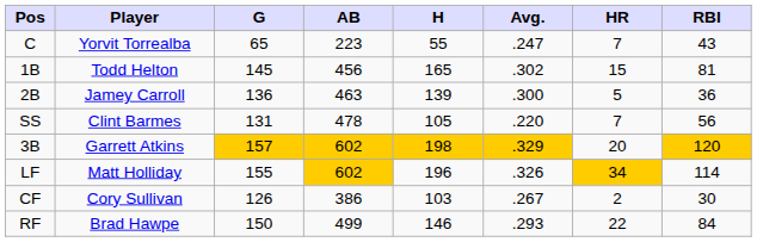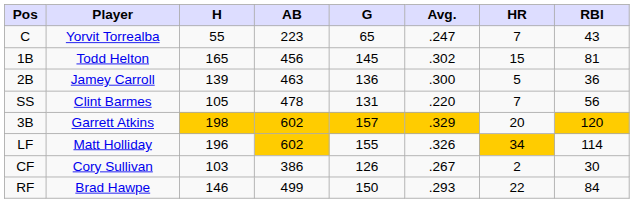 <table class="wikitable sortable">
 <tr>
 <th style="background:#ddf; width:5%;">Pos</th>
 <th style="background:#ddf; width:16%;">Player</th>
+<th style="background:#ddf; width:9%;">H</th>
+<th style="background:#ddf; width:9%;">AB</th>
 <th style="background:#ddf; width:9%;">G</th>
-<th style="background:#ddf; width:9%;">AB</th>
-<th style="background:#ddf; width:9%;">H</th>
 <th style="background:#ddf; width:9%;">Avg.</th>
 <th style="background:#ddf; width:9%;">HR</th>
 <th style="background:#ddf; width:9%;">RBI</th>
 </tr>
 <tr style="text-align:center;">
 <td>C</td>
 <td><a href='#'>Yorvit Torrealba</a></td>
+<td>55</td>
+<td>223</td>
 <td>65</td>
-<td>223</td>
-<td>55</td>
 <td>.247</td>
 <td>7</td>
 <td>43</td>
 </tr>
 <tr style="text-align:center;">
 <td>1B</td>
 <td><a href='#'>Todd Helton</a></td>
+<td>165</td>
+<td>456</td>
 <td>145</td>
-<td>456</td>
-<td>165</td>
 <td>.302</td>
 <td>15</td>
 <td>81</td>
 </tr>
 <tr style="text-align:center;">
 <td>2B</td>
 <td><a href='#'>Jamey Carroll</a></td>
+<td>139</td>
+<td>463</td>
 <td>136</td>
-<td>463</td>
-<td>139</td>
 <td>.300</td>
 <td>5</td>
 <td>36</td>
 </tr>
 <tr style="text-align:center;">
 <td>SS</td>
 <td><a href='#'>Clint Barmes</a></td>
+<td>105</td>
+<td>478</td>
 <td>131</td>
-<td>478</td>
-<td>105</td>
 <td>.220</td>
 <td>7</td>
 <td>56</td>
 </tr>
 <tr style="text-align:center;">
 <td>3B</td>
 <td><a href='#'>Garrett Atkins</a></td>
+<td bgcolor="#FFCC00">198</td>
+<td bgcolor="#FFCC00">602</td>
 <td bgcolor="#FFCC00">157</td>
-<td bgcolor="#FFCC00">602</td>
-<td bgcolor="#FFCC00">198</td>
 <td bgcolor="#FFCC00">.329</td>
 <td>20</td>
 <td bgcolor="#FFCC00">120</td>
 </tr>
 <tr style="text-align:center;">
 <td>LF</td>
 <td><a href='#'>Matt Holliday</a></td>
+<td>196</td>
+<td bgcolor="#FFCC00">602</td>
 <td>155</td>
-<td bgcolor="#FFCC00">602</td>
-<td>196</td>
 <td>.326</td>
 <td bgcolor="#FFCC00">34</td>
 <td>114</td>
 </tr>
 <tr style="text-align:center;">
 <td>CF</td>
 <td><a href='#'>Cory Sullivan</a></td>
+<td>103</td>
+<td>386</td>
 <td>126</td>
-<td>386</td>
-<td>103</td>
 <td>.267</td>
 <td>2</td>
 <td>30</td>
 </tr>
 <tr style="text-align:center;">
 <td>RF</td>
 <td><a href='#'>Brad Hawpe</a></td>
+<td>146</td>
+<td>499</td>
 <td>150</td>
-<td>499</td>
-<td>146</td>
 <td>.293</td>
 <td>22</td>
 <td>84</td>
 </tr>
 </table>
